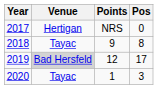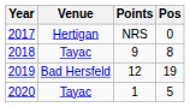 <table class="wikitable" style="text-align:center;">
 <tr>
 <th>Year</th>
 <th>Venue</th>
 <th>Points</th>
 <th>Pos</th>
 </tr>
 <tr>
 <td><a href='#'>2017</a></td>
 <td> <a href='#'>Hertigan</a></td>
 <td>NRS</td>
 <td>0</td>
 </tr>
 <tr>
 <td><a href='#'>2018</a></td>
 <td> <a href='#'>Tayac</a></td>
 <td>9</td>
 <td>8</td>
 </tr>
 <tr>
 <td><a href='#'>2019</a></td>
-<td style="background: lightgrey;"> <a href='#'>Bad Hersfeld</a></td>
+<td> <a href='#'>Bad Hersfeld</a></td>
 <td>12</td>
-<td>17</td>
+<td>19</td>
 </tr>
 <tr>
 <td><a href='#'>2020</a></td>
 <td> <a href='#'>Tayac</a></td>
 <td>1</td>
-<td>3</td>
+<td>5</td>
 </tr>
 </table>
